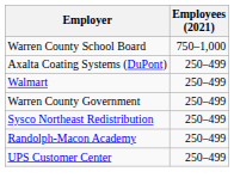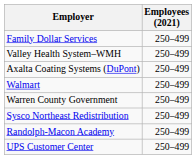 <table class="wikitable sortable">
 <tr>
 <th>Employer</th>
 <th>Employees<br>(2021)</th>
 </tr>
 <tr>
-<td>Warren County School Board</td>
-<td align=right>750–1,000</td>
+<td><a href='#'>Family Dollar Services</a></td>
+<td align=right>250–499</td>
+</tr>
+<tr>
+<td>Valley Health System–WMH</td>
+<td align=right>250–499</td>
 </tr>
 <tr>
 <td>Axalta Coating Systems (<a href='#'>DuPont</a>)</td>
 <td align=right>250–499</td>
 </tr>
 <tr>
 <td><a href='#'>Walmart</a></td>
 <td align=right>250–499</td>
 </tr>
 <tr>
 <td>Warren County Government</td>
 <td align=right>250–499</td>
 </tr>
 <tr>
 <td><a href='#'>Sysco Northeast Redistribution</a></td>
 <td align=right>250–499</td>
 </tr>
 <tr>
 <td><a href='#'>Randolph-Macon Academy</a></td>
 <td align=right>250–499</td>
 </tr>
 <tr>
 <td><a href='#'>UPS Customer Center</a></td>
 <td align=right>250–499</td>
 </tr>
 </table>
